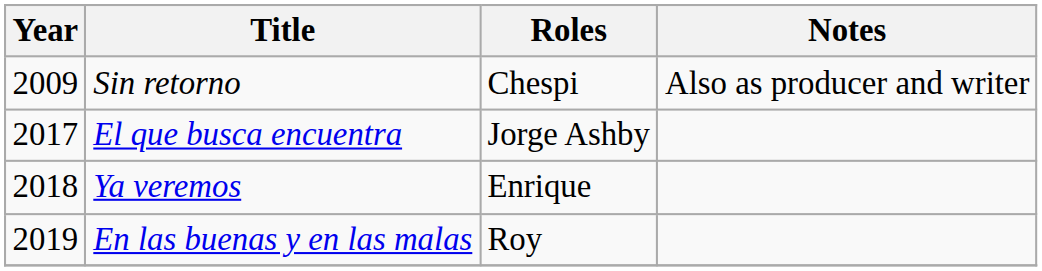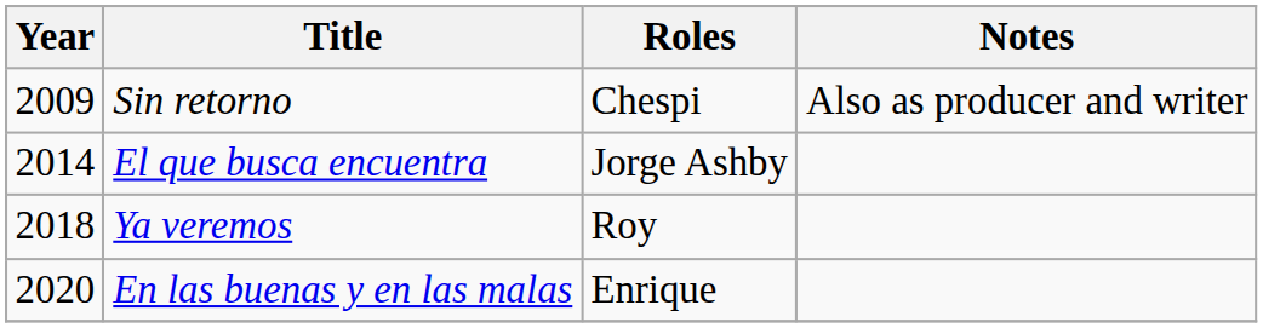 <table class="wikitable sortable">
 <tr>
 <th>Year</th>
 <th>Title</th>
 <th>Roles</th>
 <th>Notes</th>
 </tr>
 <tr>
 <td>2009</td>
 <td><em>Sin retorno</em></td>
 <td>Chespi</td>
 <td>Also as producer and writer</td>
 </tr>
 <tr>
-<td>2017</td>
+<td>2014</td>
 <td><em><a href='#'>El que busca encuentra</a></em></td>
 <td>Jorge Ashby</td>
 <td></td>
 </tr>
 <tr>
 <td>2018</td>
 <td><em><a href='#'>Ya veremos</a></em></td>
-<td>Enrique</td>
+<td>Roy</td>
 <td></td>
 </tr>
 <tr>
-<td>2019</td>
+<td>2020</td>
 <td><em><a href='#'>En las buenas y en las malas</a></em></td>
-<td>Roy</td>
+<td>Enrique</td>
 <td></td>
 </tr>
 <tr>
 </tr>
 </table>
